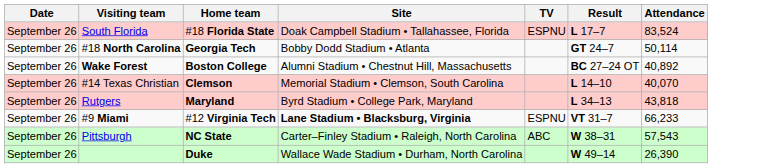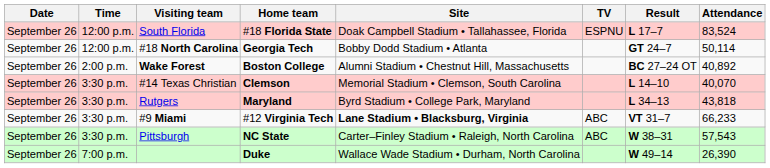 <table class="wikitable" style="font-size:95%;">
 <tr>
 <th>Date</th>
+<th>Time</th>
 <th>Visiting team</th>
 <th>Home team</th>
 <th>Site</th>
 <th>TV</th>
 <th>Result</th>
 <th>Attendance</th>
 </tr>
 <tr bgcolor=ffcccc>
 <td>September 26</td>
+<td>12:00 p.m.</td>
 <td><a href='#'>South Florida</a></td>
 <td>#18 <strong>Florida State</strong></td>
 <td>Doak Campbell Stadium • Tallahassee, Florida</td>
 <td>ESPNU</td>
 <td><strong>L</strong> 17–7</td>
 <td>83,524</td>
 </tr>
 <tr bgcolor=>
 <td>September 26</td>
+<td>12:00 p.m.</td>
 <td>#18 <strong>North Carolina</strong></td>
 <td><strong>Georgia Tech</strong></td>
 <td>Bobby Dodd Stadium • Atlanta</td>
 <td></td>
 <td><strong>GT</strong> 24–7</td>
 <td>50,114</td>
 </tr>
 <tr bgcolor=>
 <td>September 26</td>
+<td>2:00 p.m.</td>
 <td><strong>Wake Forest</strong></td>
 <td><strong>Boston College</strong></td>
 <td>Alumni Stadium • Chestnut Hill, Massachusetts</td>
 <td></td>
 <td><strong>BC</strong> 27–24 OT</td>
 <td>40,892</td>
 </tr>
 <tr bgcolor=#ffcccc>
 <td>September 26</td>
+<td>3:30 p.m.</td>
 <td>#14 Texas Christian</td>
 <td><strong>Clemson</strong></td>
 <td>Memorial Stadium • Clemson, South Carolina</td>
 <td></td>
 <td><strong>L</strong> 14–10</td>
 <td>40,070</td>
 </tr>
 <tr bgcolor=#ffcccc>
 <td>September 26</td>
+<td>3:30 p.m.</td>
 <td><a href='#'>Rutgers</a></td>
 <td><strong>Maryland</strong></td>
 <td>Byrd Stadium • College Park, Maryland</td>
 <td></td>
 <td><strong>L</strong> 34–13</td>
 <td>43,818</td>
 </tr>
 <tr bgcolor=>
 <td>September 26</td>
+<td>3:30 p.m.</td>
 <td>#9 <strong>Miami</strong></td>
 <td>#12 <strong>Virginia Tech</strong></td>
 <td><strong>Lane Stadium • Blacksburg, Virginia</strong></td>
-<td>ESPNU</td>
+<td>ABC</td>
 <td><strong>VT</strong> 31–7</td>
 <td>66,233</td>
 </tr>
 <tr bgcolor=#ccffcc>
 <td>September 26</td>
+<td>3:30 p.m.</td>
 <td><a href='#'>Pittsburgh</a></td>
 <td><strong>NC State</strong></td>
 <td>Carter–Finley Stadium • Raleigh, North Carolina</td>
 <td>ABC</td>
 <td><strong>W</strong> 38–31</td>
 <td>57,543</td>
 </tr>
 <tr bgcolor=ccffcc>
 <td>September 26</td>
+<td>7:00 p.m.</td>
 <td></td>
 <td><strong>Duke</strong></td>
 <td>Wallace Wade Stadium • Durham, North Carolina</td>
 <td></td>
 <td><strong>W</strong> 49–14</td>
 <td>26,390</td>
 </tr>
 </table>
